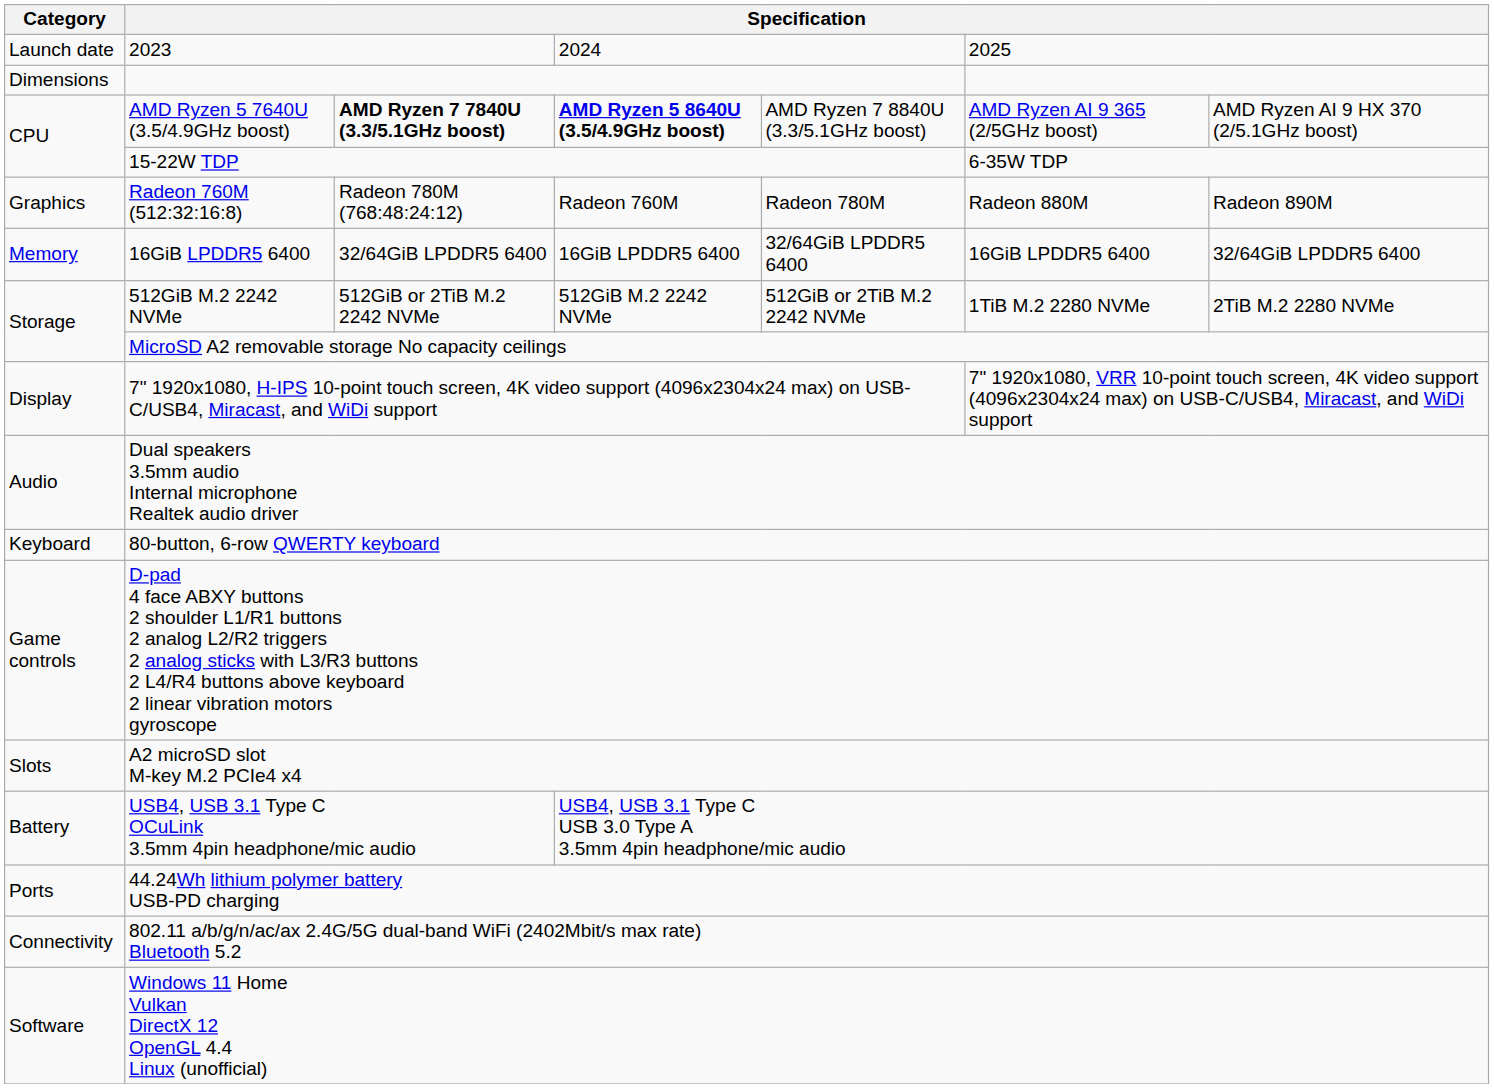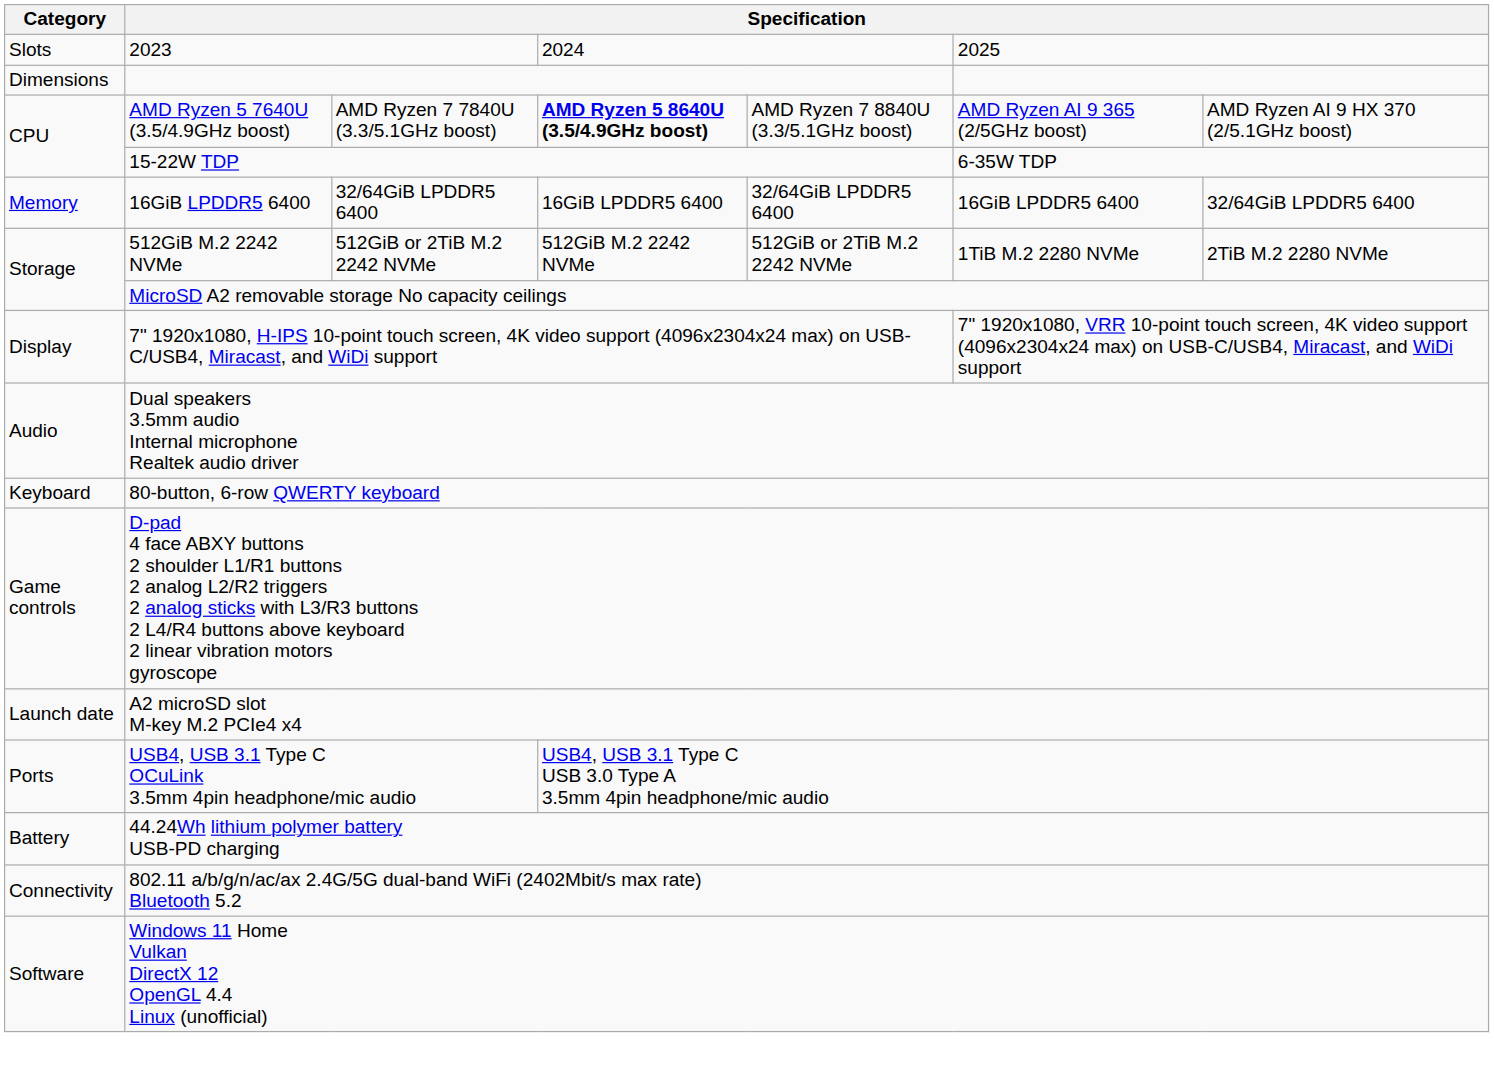 <table class="wikitable defaultcenter">
 <tr>
 <th>Category</th>
 <th colspan="6">Specification</th>
 </tr>
 <tr>
-<td>Launch date</td>
+<td>Slots</td>
 <td colspan="2">2023</td>
 <td colspan="2">2024</td>
 <td colspan="2">2025 </td>
 </tr>
 <tr>
 <td>Dimensions</td>
 <td colspan="4"><br></td>
 <td colspan="2"><br></td>
 </tr>
 <tr>
 <td rowspan="2">CPU</td>
 <td><a href='#'>AMD Ryzen 5 7640U</a> (3.5/4.9GHz boost)</td>
-<td><strong>AMD Ryzen 7 7840U (3.3/5.1GHz boost)</strong></td>
+<td>AMD Ryzen 7 7840U (3.3/5.1GHz boost)</td>
 <td><strong><a href='#'>AMD Ryzen 5 8640U</a> (3.5/4.9GHz boost)</strong></td>
 <td>AMD Ryzen 7 8840U (3.3/5.1GHz boost)</td>
 <td><a href='#'>AMD Ryzen AI 9 365</a> (2/5GHz boost)</td>
 <td>AMD Ryzen AI 9 HX 370 (2/5.1GHz boost)</td>
 </tr>
 <tr>
 <td colspan="4">15-22W <a href='#'>TDP</a></td>
 <td colspan="2">6-35W TDP</td>
-</tr>
-<tr>
-<td>Graphics</td>
-<td><a href='#'>Radeon 760M</a> (512:32:16:8)</td>
-<td>Radeon 780M (768:48:24:12)</td>
-<td>Radeon 760M</td>
-<td>Radeon 780M</td>
-<td>Radeon 880M</td>
-<td>Radeon 890M</td>
 </tr>
 <tr>
 <td><a href='#'> Memory</a></td>
 <td>16GiB <a href='#'>LPDDR5</a> 6400</td>
 <td>32/64GiB LPDDR5 6400</td>
 <td>16GiB LPDDR5 6400</td>
 <td>32/64GiB LPDDR5 6400</td>
 <td>16GiB LPDDR5 6400</td>
 <td>32/64GiB LPDDR5 6400</td>
 </tr>
 <tr>
 <td rowspan="2">Storage</td>
 <td>512GiB M.2 2242 NVMe</td>
 <td>512GiB or 2TiB M.2 2242 NVMe</td>
 <td>512GiB M.2 2242 NVMe</td>
 <td>512GiB or 2TiB M.2 2242 NVMe</td>
 <td>1TiB M.2 2280 NVMe</td>
 <td>2TiB M.2 2280 NVMe</td>
 </tr>
 <tr>
 <td colspan="6"><a href='#'>MicroSD</a> A2 removable storage No capacity ceilings</td>
 </tr>
 <tr>
 <td>Display</td>
 <td colspan="4">7" 1920x1080, <a href='#'>H-IPS</a> 10-point touch screen, 4K video support (4096x2304x24 max) on USB-C/USB4, <a href='#'>Miracast</a>, and <a href='#'>WiDi</a> support</td>
 <td colspan="2">7" 1920x1080, <a href='#'> VRR</a> 10-point touch screen, 4K video support (4096x2304x24 max) on USB-C/USB4, <a href='#'>Miracast</a>, and <a href='#'>WiDi</a> support</td>
 </tr>
 <tr>
 <td>Audio</td>
 <td colspan="6">Dual speakers<br>3.5mm audio<br>Internal microphone<br>Realtek audio driver</td>
 </tr>
 <tr>
 <td>Keyboard</td>
 <td colspan="6">80-button, 6-row <a href='#'>QWERTY keyboard</a></td>
 </tr>
 <tr>
 <td>Game controls</td>
 <td colspan="6"><a href='#'>D-pad</a><br>4 face ABXY buttons<br>2 shoulder L1/R1 buttons<br>2 analog L2/R2 triggers<br>2 <a href='#'>analog sticks</a> with L3/R3 buttons<br>2 L4/R4 buttons above keyboard<br>2 linear vibration motors<br>gyroscope</td>
 </tr>
 <tr>
-<td>Slots</td>
+<td>Launch date</td>
 <td colspan="6">A2 microSD slot<br>M-key M.2 PCIe4 x4</td>
 </tr>
 <tr>
-<td>Battery</td>
+<td>Ports</td>
 <td colspan="2"><a href='#'>USB4</a>, <a href='#'>USB 3.1</a> Type C<br><a href='#'>OCuLink</a><br>3.5mm 4pin headphone/mic audio</td>
 <td colspan="4"><a href='#'>USB4</a>, <a href='#'>USB 3.1</a> Type C<br>USB 3.0 Type A<br>3.5mm 4pin headphone/mic audio</td>
 </tr>
 <tr>
-<td>Ports</td>
+<td>Battery</td>
 <td colspan="6">44.24<a href='#'>Wh</a> <a href='#'>lithium polymer battery</a><br>USB-PD charging</td>
 </tr>
 <tr>
 <td>Connectivity</td>
 <td colspan="6">802.11 a/b/g/n/ac/ax 2.4G/5G dual-band WiFi (2402Mbit/s max rate)<br><a href='#'>Bluetooth</a> 5.2</td>
 </tr>
 <tr>
 <td>Software</td>
 <td colspan="6"><a href='#'>Windows 11</a> Home<br><a href='#'>Vulkan</a><br><a href='#'>DirectX 12</a><br><a href='#'>OpenGL</a> 4.4<br><a href='#'>Linux</a> (unofficial)</td>
 </tr>
 </table>
